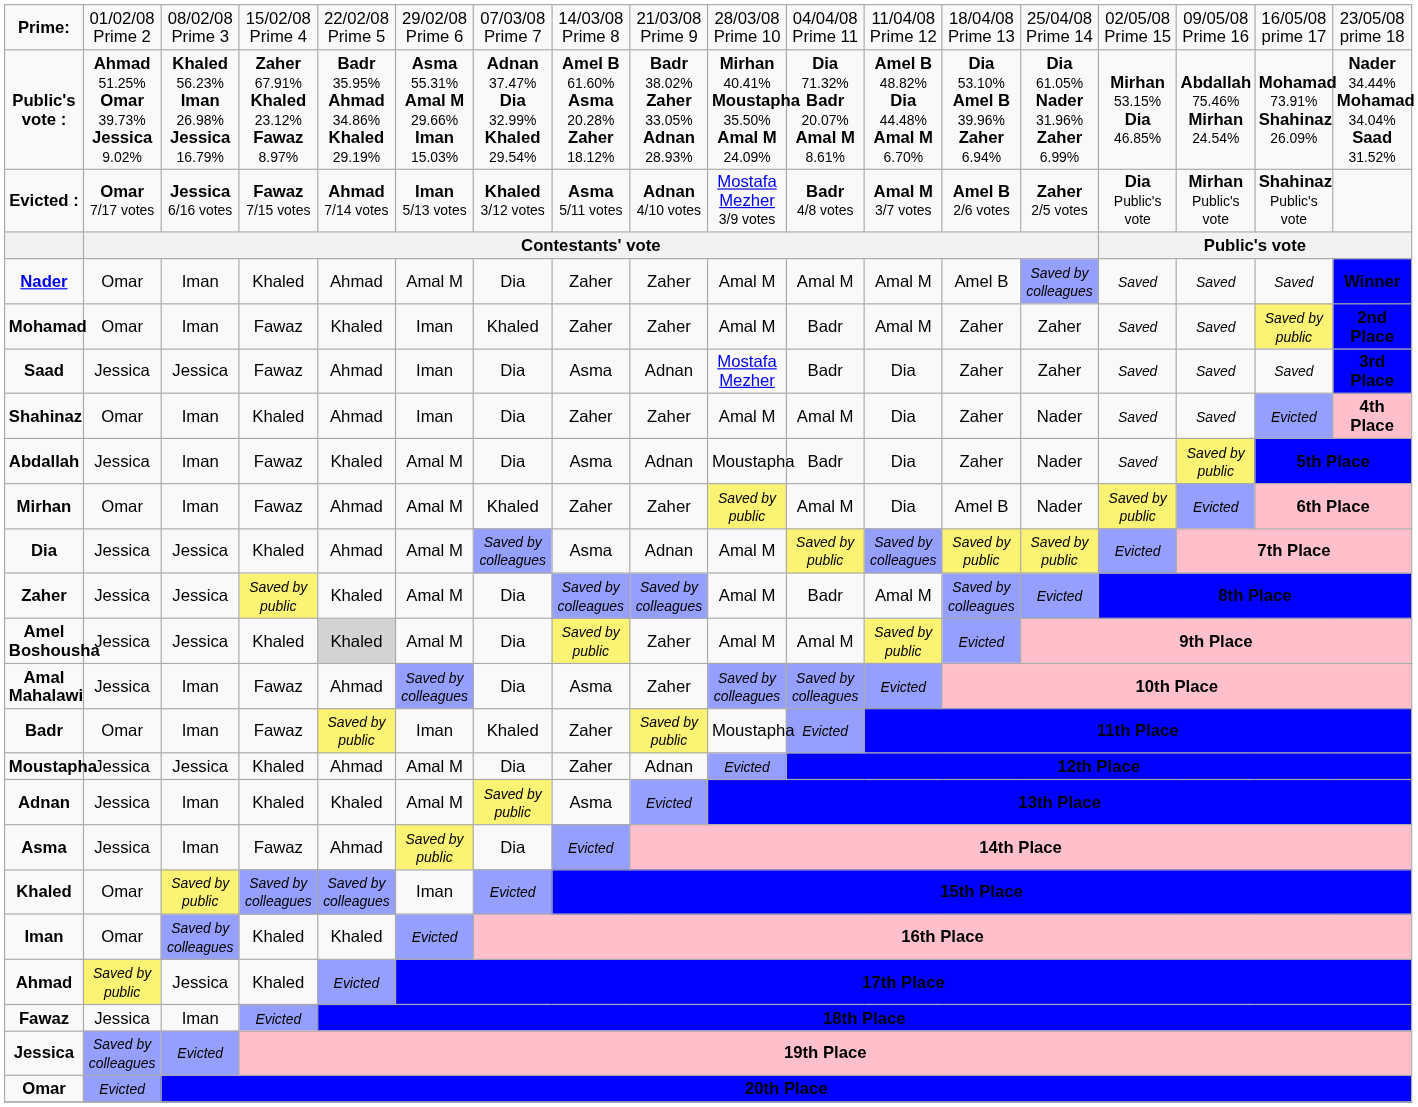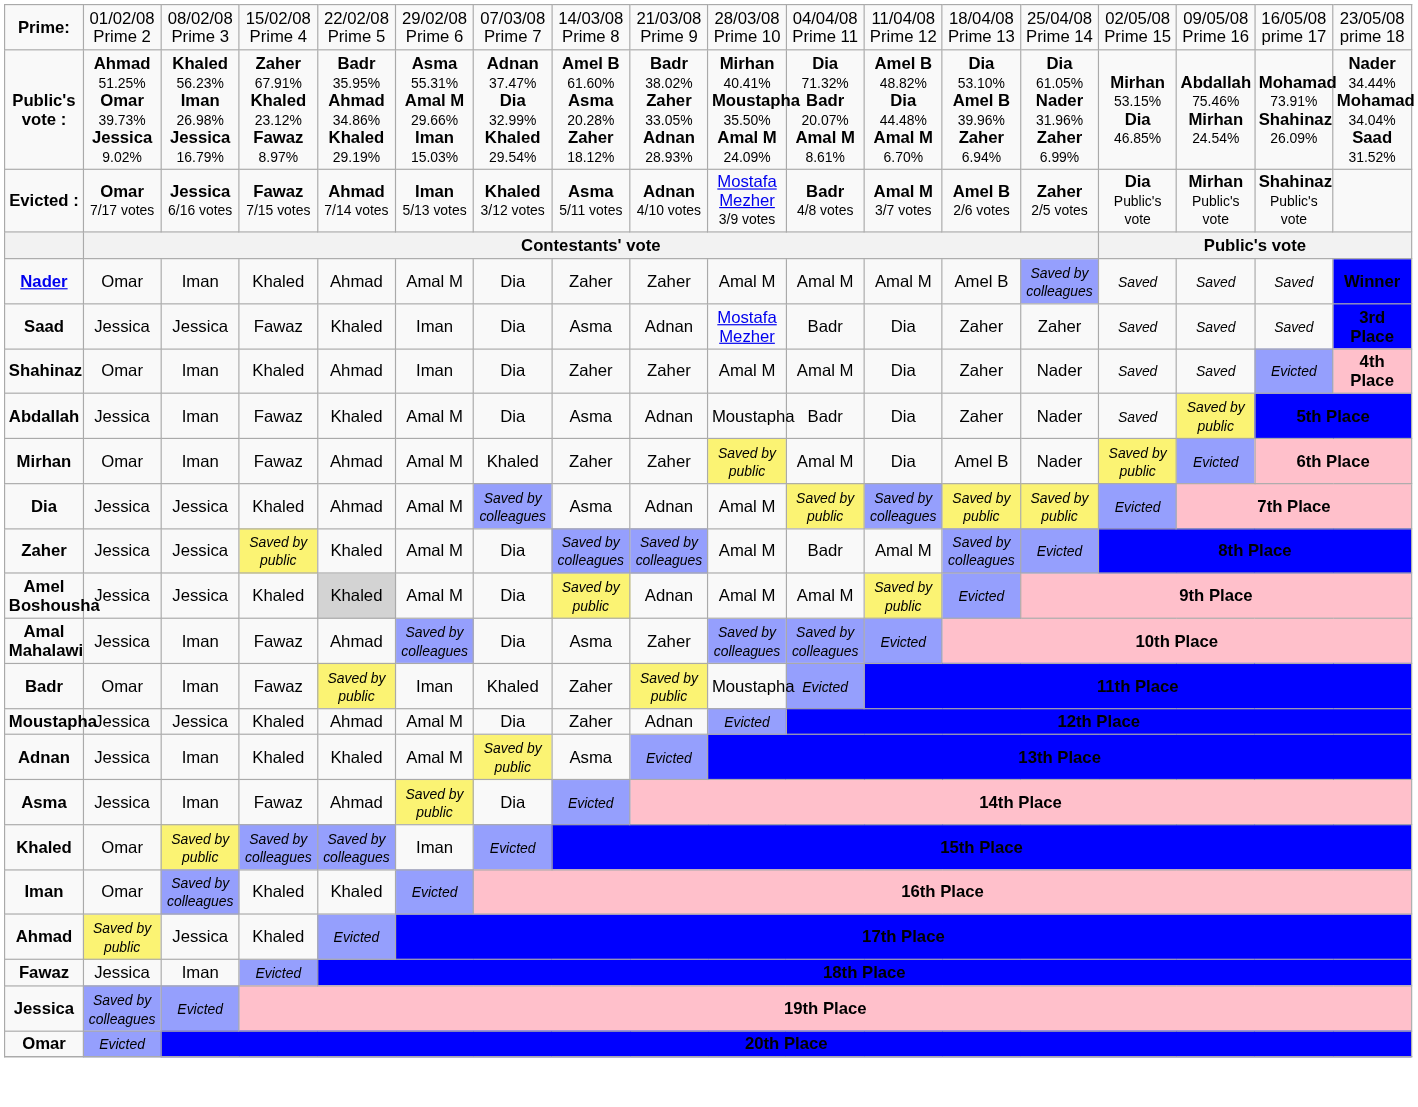 <table class="wikitable" style="font-size:90%; text-align:center; width: 96%; margin-left: auto;table-layout:fixed; margin-right: auto;">
 <tr>
 <td><strong>Prime:</strong></td>
 <td align="center">01/02/08 Prime 2</td>
 <td align="center">08/02/08 Prime 3</td>
 <td align="center">15/02/08 Prime 4</td>
 <td align="center">22/02/08 Prime 5</td>
 <td align="center">29/02/08 Prime 6</td>
 <td align="center">07/03/08 Prime 7</td>
 <td align="center">14/03/08 Prime 8</td>
 <td align="center">21/03/08 Prime 9</td>
 <td align="center">28/03/08 Prime 10</td>
 <td align="center">04/04/08 Prime 11</td>
 <td align="center">11/04/08 Prime 12</td>
 <td align="center">18/04/08 Prime 13</td>
 <td align="center">25/04/08 Prime 14</td>
 <td align="center">02/05/08 Prime 15</td>
 <td align="center">09/05/08 Prime 16</td>
 <td align="center">16/05/08 prime 17</td>
 <td align="center">23/05/08 prime 18</td>
 </tr>
 <tr>
 <td><strong>Public's vote :</strong></td>
 <td><strong>Ahmad</strong> <br> <small>51.25%</small> <br> <strong>Omar</strong> <br> <small>39.73%</small> <br> <strong>Jessica</strong> <br> <small>9.02%</small></td>
 <td><strong>Khaled</strong> <br> <small>56.23%</small> <br> <strong>Iman</strong> <br> <small>26.98%</small> <br> <strong>Jessica</strong> <br> <small>16.79%</small></td>
 <td><strong>Zaher</strong> <br> <small>67.91%</small> <br> <strong>Khaled</strong> <br> <small>23.12%</small> <br> <strong>Fawaz</strong> <br> <small>8.97%</small></td>
 <td><strong>Badr</strong> <br> <small>35.95%</small> <br> <strong>Ahmad</strong> <br> <small>34.86%</small> <br> <strong>Khaled</strong> <br> <small>29.19%</small></td>
 <td><strong>Asma</strong> <br> <small>55.31%</small> <br> <strong>Amal M</strong> <br> <small>29.66%</small> <br> <strong>Iman</strong> <br> <small>15.03%</small></td>
 <td><strong>Adnan</strong> <br> <small>37.47%</small> <br> <strong>Dia</strong> <br> <small>32.99%</small> <br> <strong>Khaled</strong> <br> <small>29.54%</small></td>
 <td><strong>Amel B</strong> <br> <small>61.60%</small> <br> <strong>Asma</strong> <br> <small>20.28%</small> <br> <strong>Zaher</strong> <br> <small>18.12%</small></td>
 <td><strong>Badr</strong> <br> <small>38.02%</small> <br> <strong>Zaher</strong> <br> <small>33.05%</small> <br> <strong>Adnan</strong> <br> <small>28.93%</small></td>
 <td><strong>Mirhan</strong> <br> <small>40.41%</small> <br> <strong>Moustapha</strong> <br> <small>35.50%</small> <br> <strong>Amal M</strong> <br> <small>24.09%</small></td>
 <td><strong>Dia</strong> <br> <small>71.32%</small> <br> <strong>Badr</strong> <br> <small>20.07%</small> <br> <strong>Amal M</strong> <br> <small>8.61%</small></td>
 <td><strong>Amel B</strong> <br> <small>48.82%</small> <br> <strong>Dia</strong> <br> <small>44.48%</small> <br> <strong>Amal M</strong> <br> <small>6.70%</small></td>
 <td><strong>Dia</strong> <br> <small>53.10%</small> <br> <strong>Amel B</strong> <br> <small>39.96%</small> <br> <strong>Zaher</strong> <br> <small>6.94%</small></td>
 <td><strong>Dia</strong> <br> <small>61.05%</small> <br> <strong>Nader</strong> <br> <small>31.96%</small> <br> <strong>Zaher</strong> <br> <small>6.99%</small></td>
 <td><strong>Mirhan</strong> <br> <small>53.15%</small> <br> <strong>Dia</strong> <br> <small>46.85%</small></td>
 <td><strong>Abdallah</strong> <br> <small>75.46%</small> <br> <strong>Mirhan</strong> <br> <small>24.54%</small></td>
 <td><strong>Mohamad</strong> <br> <small>73.91%</small> <br> <strong>Shahinaz</strong> <br> <small>26.09%</small></td>
 <td><strong>Nader</strong> <br> <small>34.44%</small> <br> <strong>Mohamad</strong> <br> <small>34.04%</small> <br> <strong>Saad</strong> <br> <small>31.52%</small></td>
 </tr>
 <tr>
 <td><strong>Evicted :</strong></td>
 <td><strong>Omar</strong><br><small>7/17 votes</small></td>
 <td><strong>Jessica</strong><br><small>6/16 votes</small></td>
 <td><strong>Fawaz</strong><br><small>7/15 votes</small></td>
 <td><strong>Ahmad</strong><br><small>7/14 votes</small></td>
 <td><strong>Iman</strong><br><small>5/13 votes</small></td>
 <td><strong>Khaled</strong><br><small>3/12 votes</small></td>
 <td><strong>Asma</strong><br><small>5/11 votes</small></td>
 <td><strong>Adnan</strong><br><small>4/10 votes</small></td>
 <td><a href='#'>Mostafa Mezher</a><br><small>3/9 votes</small></td>
 <td><strong>Badr</strong><br><small>4/8 votes</small></td>
 <td><strong>Amal M</strong><br><small>3/7 votes</small></td>
 <td><strong>Amel B</strong><br><small>2/6 votes</small></td>
 <td><strong>Zaher</strong><br><small>2/5 votes</small></td>
 <td><strong>Dia</strong><br><small>Public's vote</small></td>
 <td><strong>Mirhan</strong><br><small>Public's vote</small></td>
 <td><strong>Shahinaz</strong><br><small>Public's vote</small></td>
 <td></td>
 </tr>
 <tr>
 <th></th>
 <th colspan="13" align="center">Contestants' vote</th>
 <th colspan="4" align="center">Public's vote</th>
 </tr>
 <tr>
 <td><strong><a href='#'>Nader</a></strong></td>
 <td>Omar</td>
 <td>Iman</td>
 <td>Khaled</td>
 <td>Ahmad</td>
 <td>Amal M</td>
 <td>Dia</td>
 <td>Zaher</td>
 <td>Zaher</td>
 <td>Amal M</td>
 <td>Amal M</td>
 <td>Amal M</td>
 <td>Amel B</td>
 <td style="background:#959FFD"><small><em>Saved by colleagues</em></small></td>
 <td><small><em>Saved</em></small></td>
 <td><small><em>Saved</em></small></td>
 <td><small><em>Saved</em></small></td>
 <td bgcolor="blue" colspan="1"><strong>Winner</strong></td>
 </tr>
 <tr>
-<td><strong>Mohamad</strong></td>
-<td>Omar</td>
-<td>Iman</td>
-<td>Fawaz</td>
-<td>Khaled</td>
-<td>Iman</td>
-<td>Khaled</td>
-<td>Zaher</td>
-<td>Zaher</td>
-<td>Amal M</td>
-<td>Badr</td>
-<td>Amal M</td>
-<td>Zaher</td>
-<td>Zaher</td>
-<td><small><em>Saved</em></small></td>
-<td><small><em>Saved</em></small></td>
-<td style="background:#FBF373"><small><em>Saved by public</em></small></td>
-<td bgcolor="blue" colspan="1"><strong>2nd Place</strong></td>
-</tr>
-<tr>
 <td><strong>Saad</strong></td>
 <td>Jessica</td>
 <td>Jessica</td>
 <td>Fawaz</td>
-<td>Ahmad</td>
+<td>Khaled</td>
 <td>Iman</td>
 <td>Dia</td>
 <td>Asma</td>
 <td>Adnan</td>
 <td><a href='#'>Mostafa Mezher</a></td>
 <td>Badr</td>
 <td>Dia</td>
 <td>Zaher</td>
 <td>Zaher</td>
 <td><small><em>Saved</em></small></td>
 <td><small><em>Saved</em></small></td>
 <td><small><em>Saved</em></small></td>
 <td bgcolor="blue" colspan="1"><strong>3rd Place</strong></td>
 </tr>
 <tr>
 <td><strong>Shahinaz</strong></td>
 <td>Omar</td>
 <td>Iman</td>
 <td>Khaled</td>
 <td>Ahmad</td>
 <td>Iman</td>
 <td>Dia</td>
 <td>Zaher</td>
 <td>Zaher</td>
 <td>Amal M</td>
 <td>Amal M</td>
 <td>Dia</td>
 <td>Zaher</td>
 <td>Nader</td>
 <td><small><em>Saved</em></small></td>
 <td><small><em>Saved</em></small></td>
 <td style="background:#959FFD"><small><em>Evicted</em></small></td>
 <td bgcolor="pink" colspan="1"><strong>4th Place</strong></td>
 </tr>
 <tr>
 <td><strong>Abdallah</strong></td>
 <td>Jessica</td>
 <td>Iman</td>
 <td>Fawaz</td>
 <td>Khaled</td>
 <td>Amal M</td>
 <td>Dia</td>
 <td>Asma</td>
 <td>Adnan</td>
 <td>Moustapha</td>
 <td>Badr</td>
 <td>Dia</td>
 <td>Zaher</td>
 <td>Nader</td>
 <td><small><em>Saved</em></small></td>
 <td style="background:#FBF373"><small><em>Saved by public</em></small></td>
 <td bgcolor="blue" colspan="2"><strong>5th Place</strong></td>
 </tr>
 <tr>
 <td><strong>Mirhan</strong></td>
 <td>Omar</td>
 <td>Iman</td>
 <td>Fawaz</td>
 <td>Ahmad</td>
 <td>Amal M</td>
 <td>Khaled</td>
 <td>Zaher</td>
 <td>Zaher</td>
 <td style="background:#FBF373"><small><em>Saved by public</em></small></td>
 <td>Amal M</td>
 <td>Dia</td>
 <td>Amel B</td>
 <td>Nader</td>
 <td style="background:#FBF373"><small><em>Saved by public</em></small></td>
 <td style="background:#959FFD"><small><em>Evicted</em></small></td>
 <td bgcolor="pink" colspan="2"><strong>6th Place</strong></td>
 </tr>
 <tr>
 <td><strong>Dia</strong></td>
 <td>Jessica</td>
 <td>Jessica</td>
 <td>Khaled</td>
 <td>Ahmad</td>
 <td>Amal M</td>
 <td style="background:#959FFD"><small><em>Saved by colleagues</em></small></td>
 <td>Asma</td>
 <td>Adnan</td>
 <td>Amal M</td>
 <td style="background:#FBF373"><small><em>Saved by public</em></small></td>
 <td style="background:#959FFD"><small><em>Saved by colleagues</em></small></td>
 <td style="background:#FBF373"><small><em>Saved by public</em></small></td>
 <td style="background:#FBF373"><small><em>Saved by public</em></small></td>
 <td style="background:#959FFD"><small><em>Evicted</em></small></td>
 <td bgcolor="pink" colspan="3"><strong>7th Place</strong></td>
 </tr>
 <tr>
 <td><strong>Zaher</strong></td>
 <td>Jessica</td>
 <td>Jessica</td>
 <td style="background:#FBF373"><small><em>Saved by public</em></small></td>
 <td>Khaled</td>
 <td>Amal M</td>
 <td>Dia</td>
 <td style="background:#959FFD"><small><em>Saved by colleagues</em></small></td>
 <td style="background:#959FFD"><small><em>Saved by colleagues</em></small></td>
 <td>Amal M</td>
 <td>Badr</td>
 <td>Amal M</td>
 <td style="background:#959FFD"><small><em>Saved by colleagues</em></small></td>
 <td style="background:#959FFD"><small><em>Evicted</em></small></td>
 <td bgcolor="blue" colspan="4"><strong>8th Place</strong></td>
 </tr>
 <tr>
 <td><strong>Amel Boshousha</strong></td>
 <td>Jessica</td>
 <td>Jessica</td>
 <td>Khaled</td>
 <td style="background: lightgrey;">Khaled</td>
 <td>Amal M</td>
 <td>Dia</td>
 <td style="background:#FBF373"><small><em>Saved by public</em></small></td>
-<td>Zaher</td>
+<td>Adnan</td>
 <td>Amal M</td>
 <td>Amal M</td>
 <td style="background:#FBF373"><small><em>Saved by public</em></small></td>
 <td style="background:#959FFD"><small><em>Evicted</em></small></td>
 <td bgcolor="pink" colspan="5"><strong>9th Place</strong></td>
 </tr>
 <tr>
 <td><strong>Amal Mahalawi</strong></td>
 <td>Jessica</td>
 <td>Iman</td>
 <td>Fawaz</td>
 <td>Ahmad</td>
 <td style="background:#959FFD"><small><em>Saved by colleagues</em></small></td>
 <td>Dia</td>
 <td>Asma</td>
 <td>Zaher</td>
 <td style="background:#959FFD"><small><em>Saved by colleagues</em></small></td>
 <td style="background:#959FFD"><small><em>Saved by colleagues</em></small></td>
 <td style="background:#959FFD"><small><em>Evicted</em></small></td>
 <td bgcolor="pink" colspan="6"><strong>10th Place</strong></td>
 </tr>
 <tr>
 <td><strong>Badr</strong></td>
 <td>Omar</td>
 <td>Iman</td>
 <td>Fawaz</td>
 <td style="background:#FBF373"><small><em>Saved by public</em></small></td>
 <td>Iman</td>
 <td>Khaled</td>
 <td>Zaher</td>
 <td style="background:#FBF373"><small><em>Saved by public</em></small></td>
 <td>Moustapha</td>
 <td style="background:#959FFD"><small><em>Evicted</em></small></td>
 <td bgcolor="blue" colspan="7"><strong>11th Place</strong></td>
 </tr>
 <tr>
 <td><strong>Moustapha</strong></td>
 <td>Jessica</td>
 <td>Jessica</td>
 <td>Khaled</td>
 <td>Ahmad</td>
 <td>Amal M</td>
 <td>Dia</td>
 <td>Zaher</td>
 <td>Adnan</td>
 <td style="background:#959FFD"><small><em>Evicted</em></small></td>
 <td bgcolor="blue" colspan="8"><strong>12th Place</strong></td>
 </tr>
 <tr>
 <td><strong>Adnan</strong></td>
 <td>Jessica</td>
 <td>Iman</td>
 <td>Khaled</td>
 <td>Khaled</td>
 <td>Amal M</td>
 <td style="background:#FBF373"><small><em>Saved by public</em></small></td>
 <td>Asma</td>
 <td style="background:#959FFD"><small><em>Evicted</em></small></td>
 <td bgcolor="blue" colspan="9"><strong>13th Place</strong></td>
 </tr>
 <tr>
 <td><strong>Asma</strong></td>
 <td>Jessica</td>
 <td>Iman</td>
 <td>Fawaz</td>
 <td>Ahmad</td>
 <td style="background:#FBF373"><small><em>Saved by public</em></small></td>
 <td>Dia</td>
 <td style="background:#959FFD"><small><em>Evicted</em></small></td>
 <td bgcolor="pink" colspan="10"><strong>14th Place</strong></td>
 </tr>
 <tr>
 <td><strong>Khaled</strong></td>
 <td>Omar</td>
 <td style="background:#FBF373"><small><em>Saved by public</em></small></td>
 <td style="background:#959FFD"><small><em>Saved by colleagues</em></small></td>
 <td style="background:#959FFD"><small><em>Saved by colleagues</em></small></td>
 <td>Iman</td>
 <td style="background:#959FFD"><small><em>Evicted</em></small></td>
 <td bgcolor="blue" colspan="11"><strong>15th Place</strong></td>
 </tr>
 <tr>
 <td><strong>Iman</strong></td>
 <td>Omar</td>
 <td style="background:#959FFD"><small><em>Saved by colleagues</em></small></td>
 <td>Khaled</td>
 <td>Khaled</td>
 <td style="background:#959FFD"><small><em>Evicted</em></small></td>
 <td bgcolor="pink" colspan="12"><strong>16th Place</strong></td>
 </tr>
 <tr>
 <td><strong>Ahmad</strong></td>
 <td style="background:#FBF373"><small><em>Saved by public</em></small></td>
 <td>Jessica</td>
 <td>Khaled</td>
 <td style="background:#959FFD"><small><em>Evicted</em></small></td>
 <td bgcolor="blue" colspan="13"><strong>17th Place</strong></td>
 </tr>
 <tr>
 <td><strong>Fawaz</strong></td>
 <td>Jessica</td>
 <td>Iman</td>
 <td style="background:#959FFD"><small><em>Evicted</em></small></td>
 <td bgcolor="blue" colspan="14"><strong>18th Place</strong></td>
 </tr>
 <tr>
 <td><strong>Jessica</strong></td>
 <td style="background:#959FFD"><small><em>Saved by colleagues</em></small></td>
 <td style="background:#959FFD"><small><em>Evicted</em></small></td>
 <td bgcolor="pink" colspan="15"><strong>19th Place</strong></td>
 </tr>
 <tr>
 <td><strong>Omar</strong></td>
 <td style="background:#959FFD"><small><em>Evicted</em></small></td>
 <td bgcolor="blue" colspan="16"><strong>20th Place</strong></td>
 </tr>
 <tr>
 </tr>
 </table>
